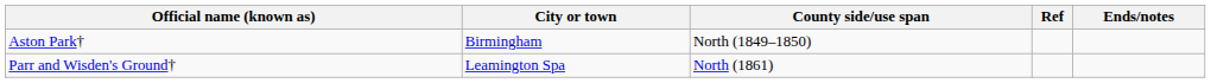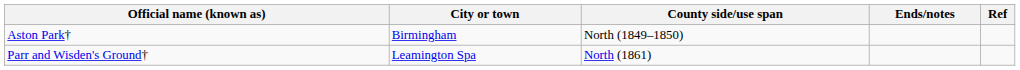 <table class="wikitable" style="width:100%;">
 <tr>
 <th style="width:20%;">Official name (known as)</th>
 <th style="width:10%;">City or town</th>
 <th style="width:15%;">County side/use span</th>
+<th width=5%>Ends/notes</th>
 <th width=1%>Ref</th>
-<th width=5%>Ends/notes</th>
 </tr>
 <tr>
 <td><a href='#'>Aston Park</a>†</td>
 <td><a href='#'>Birmingham</a></td>
 <td>North (1849–1850)</td>
 <td></td>
 <td></td>
 </tr>
 <tr>
 <td><a href='#'>Parr and Wisden's Ground</a>†</td>
 <td><a href='#'>Leamington Spa</a></td>
 <td><a href='#'>North</a> (1861)</td>
 <td></td>
 <td></td>
 </tr>
 </table>
